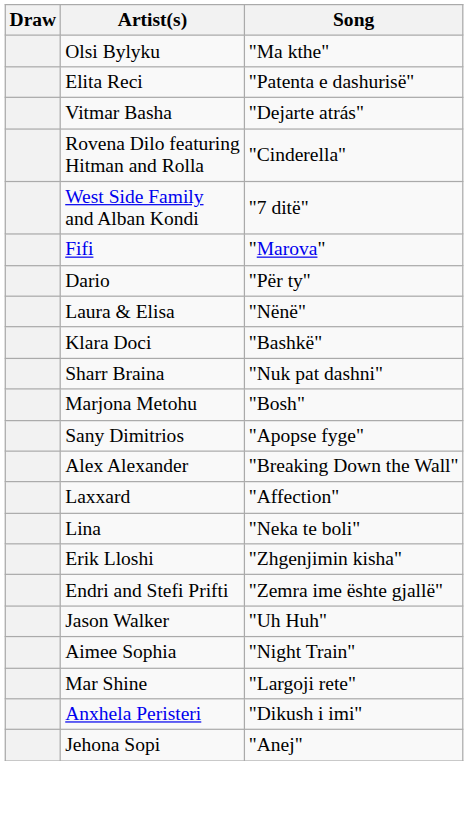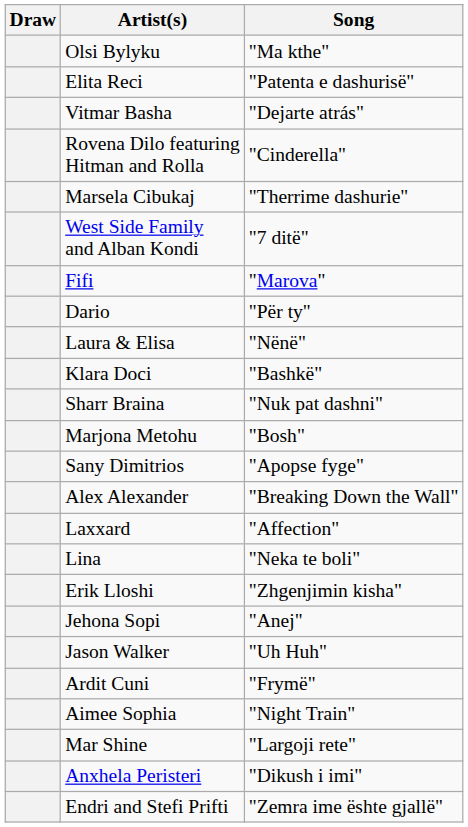 <table class="sortable wikitable" style="margin: 1em auto 1em auto;">
 <tr>
 <th>Draw</th>
 <th>Artist(s)</th>
 <th>Song</th>
 </tr>
 <tr>
 <th scope="row"></th>
 <td align="left">Olsi Bylyku</td>
 <td align="left">"Ma kthe"</td>
 </tr>
 <tr>
 <th scope="row"></th>
 <td align="left">Elita Reci</td>
 <td align="left">"Patenta e dashurisë"</td>
 </tr>
 <tr>
 <th scope="row"></th>
 <td align="left">Vitmar Basha</td>
 <td align="left">"Dejarte atrás"</td>
 </tr>
 <tr>
 <th scope="row"></th>
 <td align="left">Rovena Dilo featuring<br>Hitman and Rolla</td>
 <td align="left">"Cinderella"</td>
+</tr>
+<tr>
+<th scope="row"></th>
+<td align="left">Marsela Cibukaj</td>
+<td align="left">"Therrime dashurie"</td>
 </tr>
 <tr>
 <th scope="row"></th>
 <td align="left"><a href='#'>West Side Family</a><br>and Alban Kondi</td>
 <td align="left">"7 ditë"</td>
 </tr>
 <tr>
 <th scope="row"></th>
 <td align="left"><a href='#'>Fifi</a></td>
 <td align="left">"<a href='#'>Marova</a>"</td>
 </tr>
 <tr>
 <th scope="row"></th>
 <td align="left">Dario</td>
 <td align="left">"Për ty"</td>
 </tr>
 <tr>
 <th scope="row"></th>
 <td align="left">Laura & Elisa</td>
 <td align="left">"Nënë"</td>
 </tr>
 <tr>
 <th scope="row"></th>
 <td align="left">Klara Doci</td>
 <td align="left">"Bashkë"</td>
 </tr>
 <tr>
 <th scope="row"></th>
 <td align="left">Sharr Braina</td>
 <td align="left">"Nuk pat dashni"</td>
 </tr>
 <tr>
 <th scope="row"></th>
 <td align="left">Marjona Metohu</td>
 <td align="left">"Bosh"</td>
 </tr>
 <tr>
 <th scope="row"></th>
 <td align="left">Sany Dimitrios</td>
 <td align="left">"Apopse fyge"</td>
 </tr>
 <tr>
 <th scope="row"></th>
 <td align="left">Alex Alexander</td>
 <td align="left">"Breaking Down the Wall"</td>
 </tr>
 <tr>
 <th scope="row"></th>
 <td align="left">Laxxard</td>
 <td align="left">"Affection"</td>
 </tr>
 <tr>
 <th scope="row"></th>
 <td align="left">Lina</td>
 <td align="left">"Neka te boli"</td>
 </tr>
 <tr>
 <th scope="row"></th>
 <td align="left">Erik Lloshi</td>
 <td align="left">"Zhgenjimin kisha"</td>
 </tr>
 <tr>
 <th scope="row"></th>
-<td align="left">Endri and Stefi Prifti</td>
-<td align="left">"Zemra ime ështe gjallë"</td>
+<td align="left">Jehona Sopi</td>
+<td align="left">"Anej"</td>
 </tr>
 <tr>
 <th scope="row"></th>
 <td align="left">Jason Walker</td>
 <td align="left">"Uh Huh"</td>
+</tr>
+<tr>
+<th scope="row"></th>
+<td align="left">Ardit Cuni</td>
+<td align="left">"Frymë"</td>
 </tr>
 <tr>
 <th scope="row"></th>
 <td align="left">Aimee Sophia</td>
 <td align="left">"Night Train"</td>
 </tr>
 <tr>
 <th scope="row"></th>
 <td align="left">Mar Shine</td>
 <td align="left">"Largoji rete"</td>
 </tr>
 <tr>
 <th scope="row"></th>
 <td align="left"><a href='#'>Anxhela Peristeri</a></td>
 <td align="left">"Dikush i imi"</td>
 </tr>
 <tr>
 <th scope="row"></th>
-<td align="left">Jehona Sopi</td>
-<td align="left">"Anej"</td>
+<td align="left">Endri and Stefi Prifti</td>
+<td align="left">"Zemra ime ështe gjallë"</td>
 </tr>
 </table>
